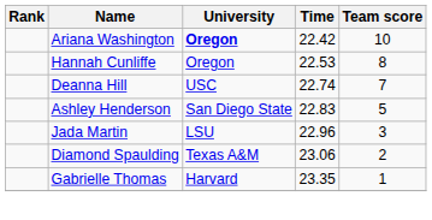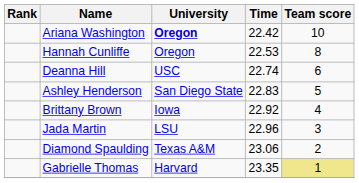 <table class="wikitable sortable" style="text-align:center">
 <tr>
 <th>Rank</th>
 <th>Name</th>
 <th>University</th>
 <th>Time</th>
 <th>Team score</th>
 </tr>
 <tr>
 <td></td>
 <td align=left><a href='#'>Ariana Washington</a></td>
 <td align=left><strong><a href='#'>Oregon</a></strong></td>
 <td>22.42</td>
 <td>10</td>
 </tr>
 <tr>
 <td></td>
 <td align=left><a href='#'>Hannah Cunliffe</a></td>
 <td align=left><a href='#'>Oregon</a></td>
 <td>22.53</td>
 <td>8</td>
 </tr>
 <tr>
 <td></td>
 <td align=left><a href='#'>Deanna Hill</a></td>
 <td align=left><a href='#'>USC</a></td>
 <td>22.74</td>
-<td>7</td>
+<td>6</td>
 </tr>
 <tr>
 <td></td>
 <td align=left><a href='#'>Ashley Henderson</a></td>
 <td align=left><a href='#'>San Diego State</a></td>
 <td>22.83</td>
 <td>5</td>
+</tr>
+<tr>
+<td></td>
+<td align=left><a href='#'>Brittany Brown</a></td>
+<td align=left><a href='#'>Iowa</a></td>
+<td>22.92</td>
+<td>4</td>
 </tr>
 <tr>
 <td></td>
 <td align=left><a href='#'>Jada Martin</a></td>
 <td align=left><a href='#'>LSU</a></td>
 <td>22.96</td>
 <td>3</td>
 </tr>
 <tr>
 <td></td>
 <td align=left><a href='#'>Diamond Spaulding</a></td>
 <td align=left><a href='#'>Texas A&M</a></td>
 <td>23.06</td>
 <td>2</td>
 </tr>
 <tr>
 <td></td>
 <td align=left><a href='#'>Gabrielle Thomas</a></td>
 <td align=left><a href='#'>Harvard</a></td>
 <td>23.35</td>
-<td>1</td>
+<td style="background: khaki;">1</td>
 </tr>
 <tr>
 </tr>
 </table>
